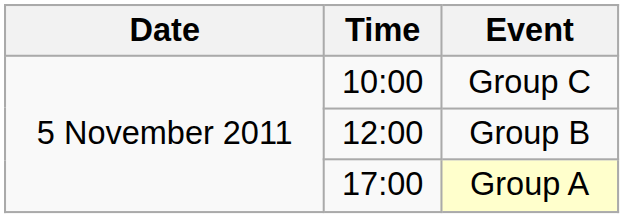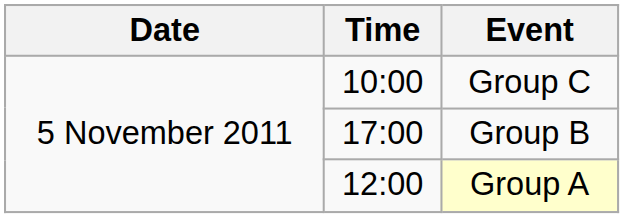 <table class = "wikitable" style="text-align:center;">
 <tr>
 <th width=150>Date</th>
 <th width=50>Time</th>
 <th width=80>Event</th>
 </tr>
 <tr>
 <td rowspan=3>5 November 2011</td>
 <td>10:00</td>
 <td>Group C</td>
 </tr>
 <tr>
-<td>12:00</td>
+<td>17:00</td>
 <td>Group B</td>
 </tr>
 <tr>
-<td>17:00</td>
+<td>12:00</td>
 <td bgcolor=ffffcc>Group A</td>
 </tr>
 </table>
